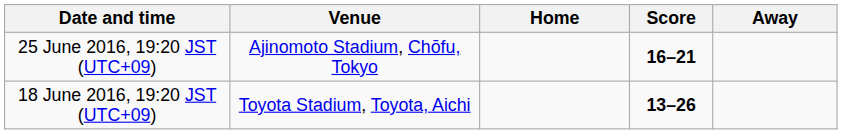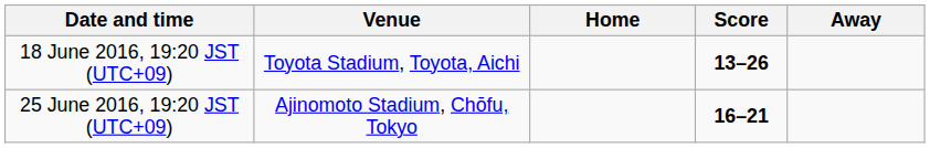 <table class="wikitable"  style="text-align:center; width:85%;">
 <tr>
 <th style="width:18%;">Date and time</th>
 <th style="width:20%;">Venue</th>
 <th style="width:12%;">Home</th>
 <th style="width:6%;">Score</th>
 <th style="width:10%;">Away</th>
 </tr>
 <tr>
+<td>18 June 2016, 19:20 <a href='#'>JST</a> (<a href='#'>UTC+09</a>)</td>
+<td><a href='#'>Toyota Stadium</a>, <a href='#'>Toyota, Aichi</a></td>
+<td></td>
+<td><strong>13–26</strong></td>
+<td></td>
+</tr>
+<tr>
 <td>25 June 2016, 19:20 <a href='#'>JST</a> (<a href='#'>UTC+09</a>)</td>
 <td><a href='#'>Ajinomoto Stadium</a>, <a href='#'>Chōfu, Tokyo</a></td>
 <td></td>
 <td><strong>16–21</strong></td>
 <td></td>
 </tr>
-<tr>
-<td>18 June 2016, 19:20 <a href='#'>JST</a> (<a href='#'>UTC+09</a>)</td>
-<td><a href='#'>Toyota Stadium</a>, <a href='#'>Toyota, Aichi</a></td>
-<td></td>
-<td><strong>13–26</strong></td>
-<td></td>
-</tr>
 </table>
